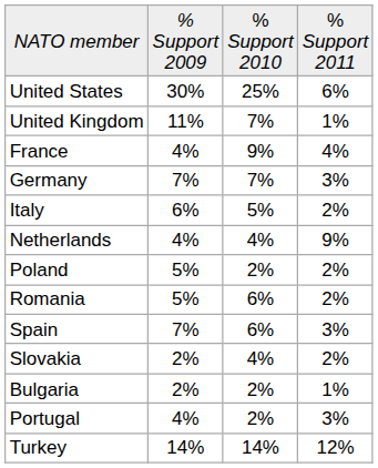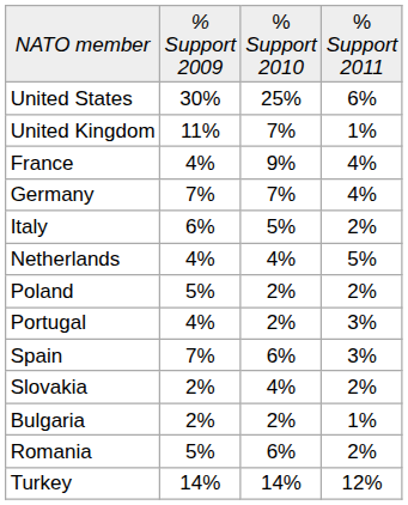 <table class="wikitable" style="background:white; text-align:center; font-size:85%;">
 <tr>
 <td style="background:#eee"><em>NATO member</em></td>
 <td style="background:#eee; width:30px;"><em>% Support 2009</em></td>
 <td style="background:#eee; width:30px;">% <em>Support 2010</em></td>
 <td style="background:#eee; width:30px;">% <em>Support 2011</em></td>
 </tr>
 <tr>
 <td style="text-align:left">United States</td>
 <td>30%</td>
 <td>25%</td>
 <td>6%</td>
 </tr>
 <tr>
 <td style="text-align:left">United Kingdom</td>
 <td>11%</td>
 <td>7%</td>
 <td>1%</td>
 </tr>
 <tr>
 <td style="text-align:left">France</td>
 <td>4%</td>
 <td>9%</td>
 <td>4%</td>
 </tr>
 <tr>
 <td style="text-align:left">Germany</td>
 <td>7%</td>
 <td>7%</td>
-<td>3%</td>
+<td>4%</td>
 </tr>
 <tr>
 <td style="text-align:left">Italy</td>
 <td>6%</td>
 <td>5%</td>
 <td>2%</td>
 </tr>
 <tr>
 <td style="text-align:left">Netherlands</td>
 <td>4%</td>
 <td>4%</td>
-<td>9%</td>
+<td>5%</td>
 </tr>
 <tr>
 <td style="text-align:left">Poland</td>
 <td>5%</td>
 <td>2%</td>
 <td>2%</td>
 </tr>
 <tr>
-<td style="text-align:left">Romania</td>
-<td>5%</td>
-<td>6%</td>
+<td style="text-align:left">Portugal</td>
+<td>4%</td>
 <td>2%</td>
+<td>3%</td>
 </tr>
 <tr>
 <td style="text-align:left">Spain</td>
 <td>7%</td>
 <td>6%</td>
 <td>3%</td>
 </tr>
 <tr>
 <td style="text-align:left">Slovakia</td>
 <td>2%</td>
 <td>4%</td>
 <td>2%</td>
 </tr>
 <tr>
 <td style="text-align:left">Bulgaria</td>
 <td>2%</td>
 <td>2%</td>
 <td>1%</td>
 </tr>
 <tr>
-<td style="text-align:left">Portugal</td>
-<td>4%</td>
+<td style="text-align:left">Romania</td>
+<td>5%</td>
+<td>6%</td>
 <td>2%</td>
-<td>3%</td>
 </tr>
 <tr>
 <td style="text-align:left">Turkey</td>
 <td>14%</td>
 <td>14%</td>
 <td>12%</td>
 </tr>
 </table>
